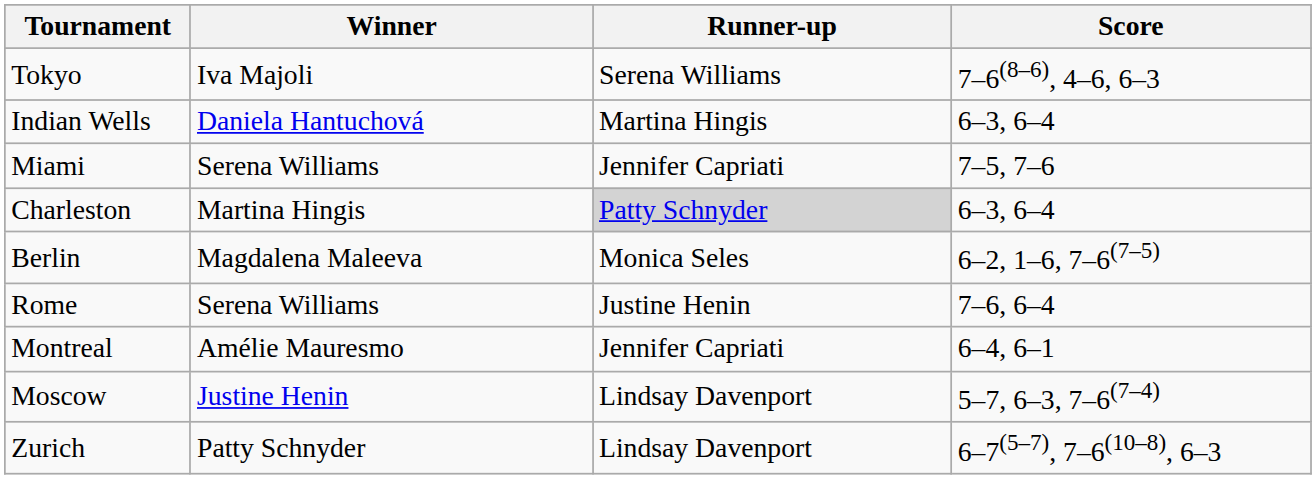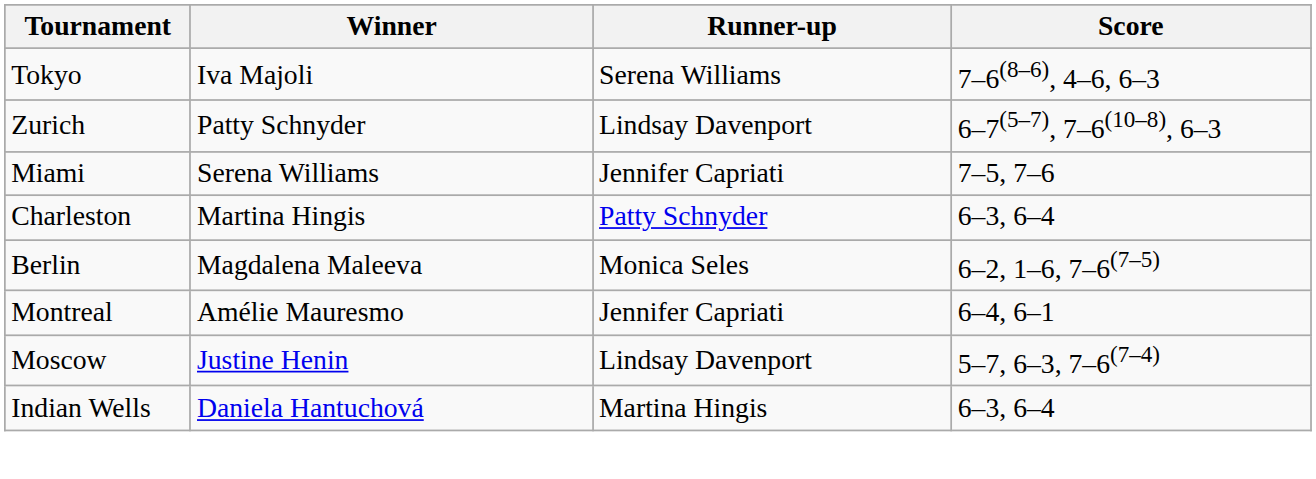 <table class="wikitable">
 <tr>
 <th width=100>Tournament</th>
 <th width=225>Winner</th>
 <th width=200>Runner-up</th>
 <th width=200>Score</th>
 </tr>
 <tr>
 <td>Tokyo</td>
 <td> Iva Majoli</td>
 <td> Serena Williams</td>
 <td>7–6<sup>(8–6)</sup>, 4–6, 6–3</td>
 </tr>
 <tr>
-<td>Indian Wells</td>
-<td> <a href='#'>Daniela Hantuchová</a></td>
-<td> Martina Hingis</td>
-<td>6–3, 6–4</td>
+<td>Zurich</td>
+<td> Patty Schnyder</td>
+<td> Lindsay Davenport</td>
+<td>6–7<sup>(5–7)</sup>, 7–6<sup>(10–8)</sup>, 6–3</td>
 </tr>
 <tr>
 <td>Miami</td>
 <td> Serena Williams</td>
 <td> Jennifer Capriati</td>
 <td>7–5, 7–6</td>
 </tr>
 <tr>
 <td>Charleston</td>
 <td> Martina Hingis</td>
-<td style="background: lightgrey;"> <a href='#'>Patty Schnyder</a></td>
+<td> <a href='#'>Patty Schnyder</a></td>
 <td>6–3, 6–4</td>
 </tr>
 <tr>
 <td>Berlin</td>
 <td> Magdalena Maleeva</td>
 <td> Monica Seles</td>
 <td>6–2, 1–6, 7–6<sup>(7–5)</sup></td>
-</tr>
-<tr>
-<td>Rome</td>
-<td> Serena Williams</td>
-<td> Justine Henin</td>
-<td>7–6, 6–4</td>
 </tr>
 <tr>
 <td>Montreal</td>
 <td> Amélie Mauresmo</td>
 <td> Jennifer Capriati</td>
 <td>6–4, 6–1</td>
 </tr>
 <tr>
 <td>Moscow</td>
 <td> <a href='#'>Justine Henin</a></td>
 <td> Lindsay Davenport</td>
 <td>5–7, 6–3, 7–6<sup>(7–4)</sup></td>
 </tr>
 <tr>
-<td>Zurich</td>
-<td> Patty Schnyder</td>
-<td> Lindsay Davenport</td>
-<td>6–7<sup>(5–7)</sup>, 7–6<sup>(10–8)</sup>, 6–3</td>
+<td>Indian Wells</td>
+<td> <a href='#'>Daniela Hantuchová</a></td>
+<td> Martina Hingis</td>
+<td>6–3, 6–4</td>
 </tr>
 </table>
